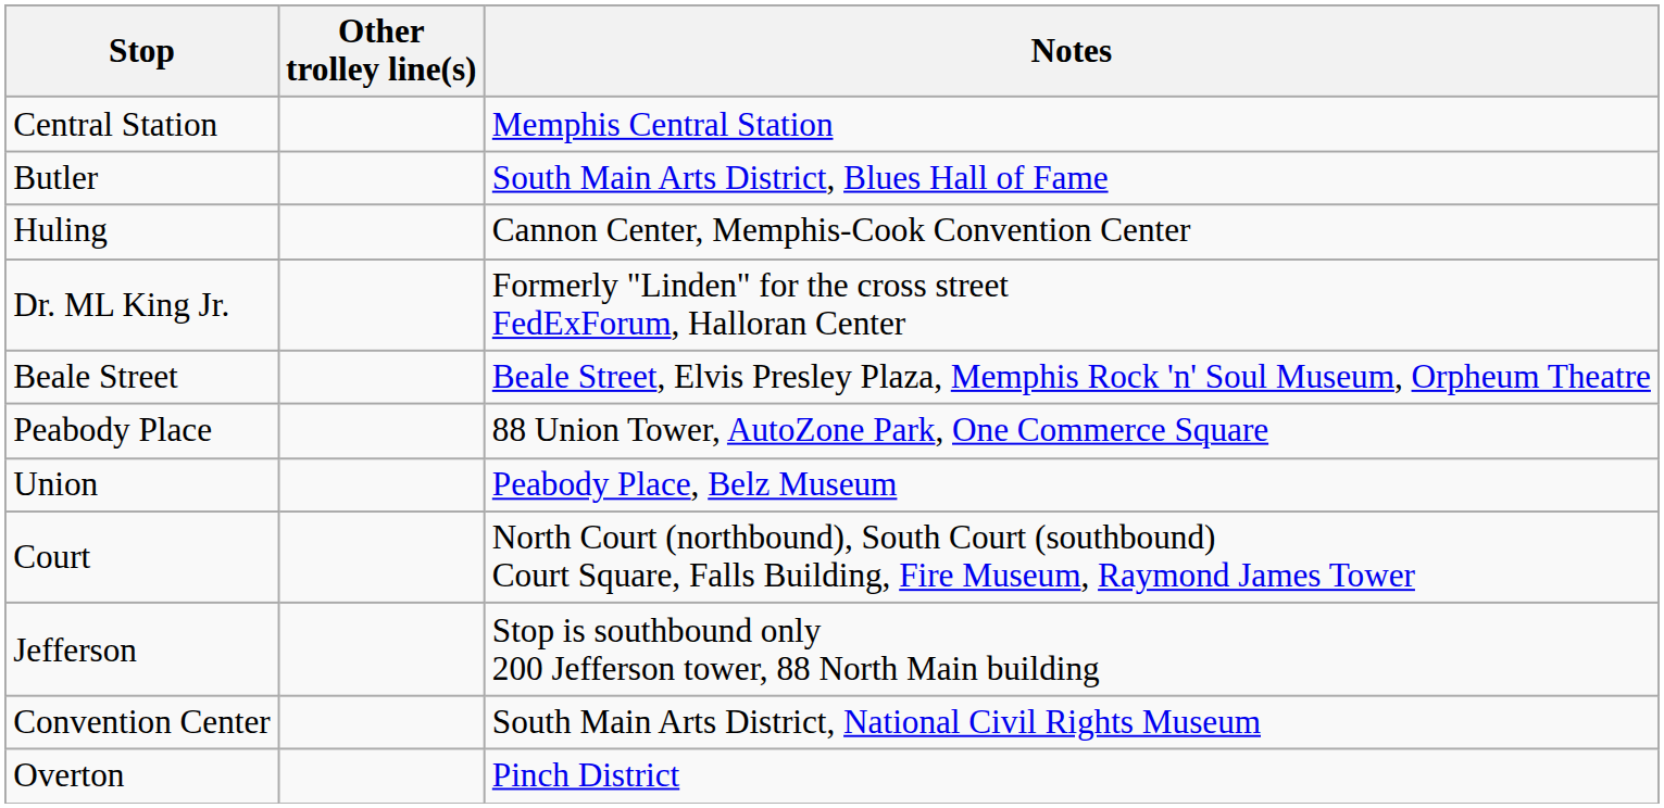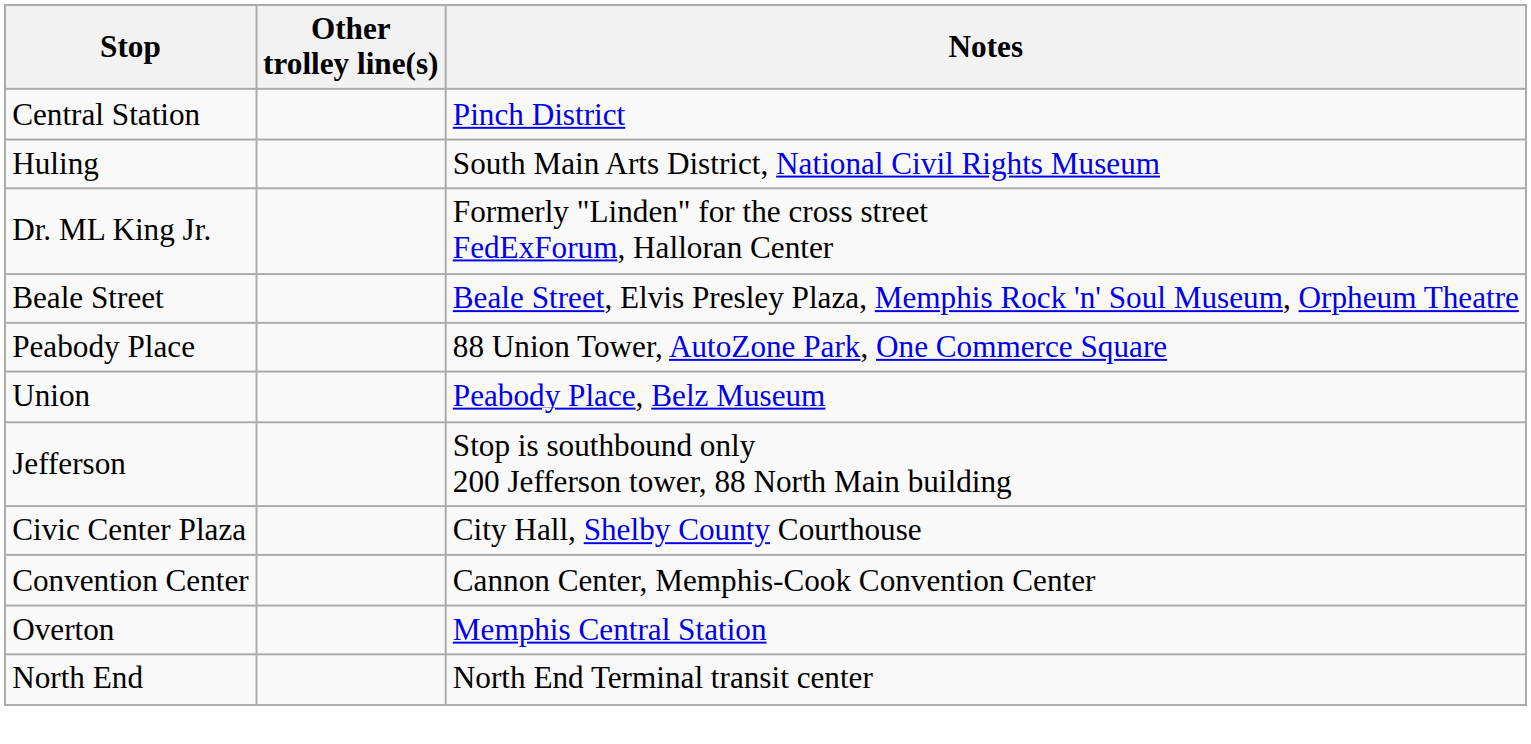 <table class="wikitable">
 <tr>
 <th>Stop</th>
 <th>Other<br>trolley line(s)</th>
 <th>Notes</th>
 </tr>
 <tr>
 <td>Central Station</td>
 <td></td>
-<td><a href='#'>Memphis Central Station</a></td>
-</tr>
-<tr>
-<td>Butler</td>
-<td></td>
-<td><a href='#'>South Main Arts District</a>, <a href='#'>Blues Hall of Fame</a></td>
+<td><a href='#'>Pinch District</a></td>
 </tr>
 <tr>
 <td>Huling</td>
 <td></td>
-<td>Cannon Center, Memphis-Cook Convention Center</td>
+<td>South Main Arts District, <a href='#'>National Civil Rights Museum</a></td>
 </tr>
 <tr>
 <td>Dr. ML King Jr.</td>
 <td></td>
 <td>Formerly "Linden" for the cross street<br><a href='#'>FedExForum</a>, Halloran Center</td>
 </tr>
 <tr>
 <td>Beale Street</td>
 <td></td>
 <td><a href='#'>Beale Street</a>, Elvis Presley Plaza, <a href='#'>Memphis Rock 'n' Soul Museum</a>, <a href='#'>Orpheum Theatre</a></td>
 </tr>
 <tr>
 <td>Peabody Place</td>
 <td></td>
 <td>88 Union Tower, <a href='#'>AutoZone Park</a>, <a href='#'>One Commerce Square</a></td>
 </tr>
 <tr>
 <td>Union</td>
 <td></td>
 <td><a href='#'>Peabody Place</a>, <a href='#'>Belz Museum</a></td>
 </tr>
 <tr>
-<td>Court</td>
-<td> </td>
-<td>North Court (northbound), South Court (southbound)<br>Court Square, Falls Building, <a href='#'>Fire Museum</a>, <a href='#'>Raymond James Tower</a></td>
-</tr>
-<tr>
 <td>Jefferson</td>
 <td></td>
 <td>Stop is southbound only<br>200 Jefferson tower, 88 North Main building</td>
 </tr>
 <tr>
+<td>Civic Center Plaza</td>
+<td></td>
+<td>City Hall, <a href='#'>Shelby County</a> Courthouse</td>
+</tr>
+<tr>
 <td>Convention Center</td>
 <td></td>
-<td>South Main Arts District, <a href='#'>National Civil Rights Museum</a></td>
+<td>Cannon Center, Memphis-Cook Convention Center</td>
 </tr>
 <tr>
 <td>Overton</td>
 <td></td>
-<td><a href='#'>Pinch District</a></td>
+<td><a href='#'>Memphis Central Station</a></td>
+</tr>
+<tr>
+<td>North End</td>
+<td></td>
+<td>North End Terminal transit center</td>
 </tr>
 </table>
